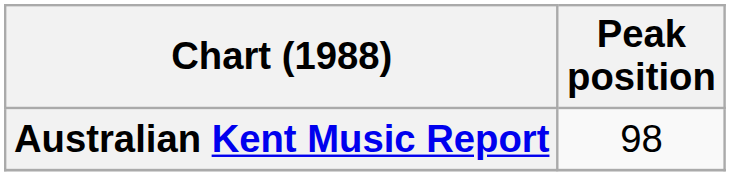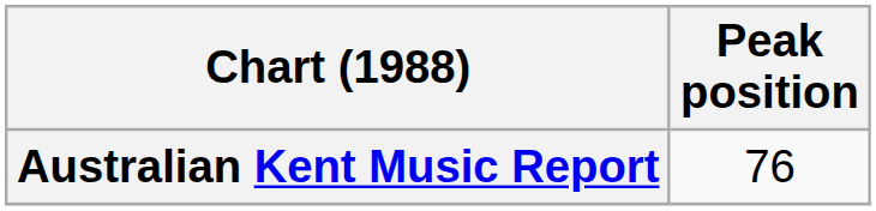 <table class="wikitable sortable plainrowheaders">
 <tr>
 <th>Chart (1988)</th>
 <th>Peak<br>position</th>
 </tr>
 <tr>
 <th scope="row">Australian <a href='#'>Kent Music Report</a></th>
-<td style="text-align:center;">98</td>
+<td style="text-align:center;">76</td>
 </tr>
 <tr>
 </tr>
 </table>
